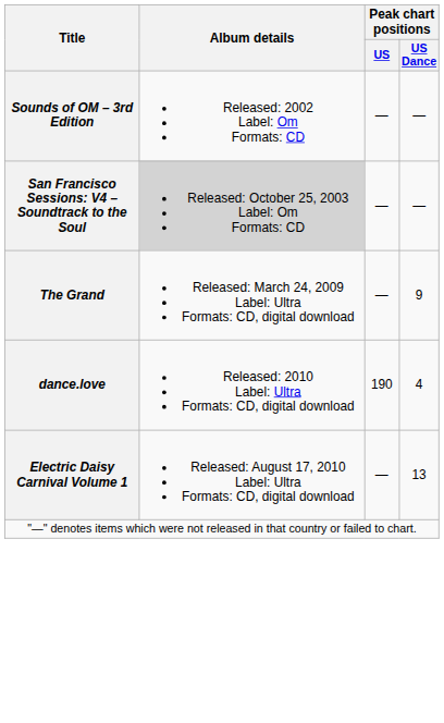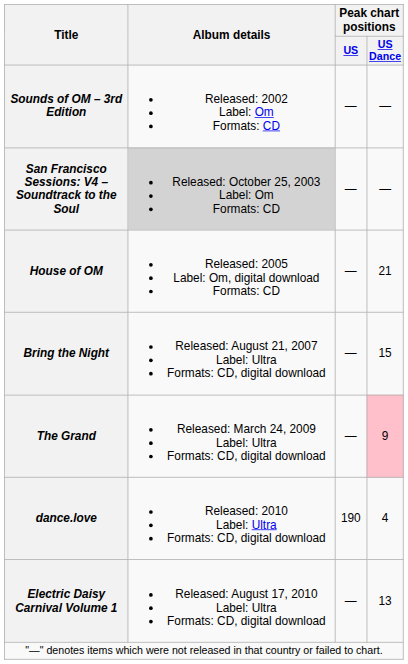 <table class="wikitable plainrowheaders" style="text-align:center;">
 <tr>
 <th scope="col" rowspan="2" style="width:10em;">Title</th>
 <th scope="col" rowspan="2" style="width:17em;">Album details</th>
 <th scope="col" colspan="2">Peak chart positions</th>
 </tr>
 <tr>
 <th scope="col" style="width:2.5em;font-size:90%;"><a href='#'>US</a><br></th>
 <th scope="col" style="width:2.5em;font-size:90%;"><a href='#'>US<br>Dance</a><br></th>
 </tr>
 <tr>
 <th scope="row"><em>Sounds of OM – 3rd Edition</em></th>
 <td><br><ul><li>Released: 2002</li><li>Label: <a href='#'>Om</a></li><li>Formats: <a href='#'>CD</a></li></ul></td>
 <td>—</td>
 <td>—</td>
 </tr>
 <tr>
 <th scope="row"><em>San Francisco Sessions: V4 – Soundtrack to the Soul</em></th>
 <td style="background: lightgrey;"><br><ul><li>Released: October 25, 2003</li><li>Label: Om</li><li>Formats: CD</li></ul></td>
 <td>—</td>
 <td>—</td>
 </tr>
 <tr>
+<th scope="row"><em>House of OM</em></th>
+<td><br><ul><li>Released: 2005</li><li>Label: Om, digital download</li><li>Formats: CD</li></ul></td>
+<td>—</td>
+<td>21</td>
+</tr>
+<tr>
+<th scope="row"><em>Bring the Night</em></th>
+<td><br><ul><li>Released: August 21, 2007</li><li>Label: Ultra</li><li>Formats: CD, digital download</li></ul></td>
+<td>—</td>
+<td>15</td>
+</tr>
+<tr>
 <th scope="row"><em>The Grand</em></th>
 <td><br><ul><li>Released: March 24, 2009</li><li>Label: Ultra</li><li>Formats: CD, digital download</li></ul></td>
 <td>—</td>
-<td>9</td>
+<td style="background: pink;">9</td>
 </tr>
 <tr>
 <th scope="row"><em>dance.love</em></th>
 <td><br><ul><li>Released: 2010</li><li>Label: <a href='#'>Ultra</a></li><li>Formats: CD, digital download</li></ul></td>
 <td>190</td>
 <td>4</td>
 </tr>
 <tr>
 <th scope="row"><em>Electric Daisy Carnival Volume 1</em></th>
 <td><br><ul><li>Released: August 17, 2010</li><li>Label: Ultra</li><li>Formats: CD, digital download</li></ul></td>
 <td>—</td>
 <td>13</td>
 </tr>
 <tr>
 <td colspan="4" style="font-size:90%;">"—" denotes items which were not released in that country or failed to chart.</td>
 </tr>
 </table>
